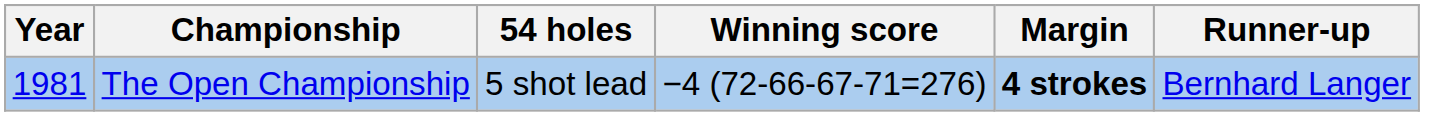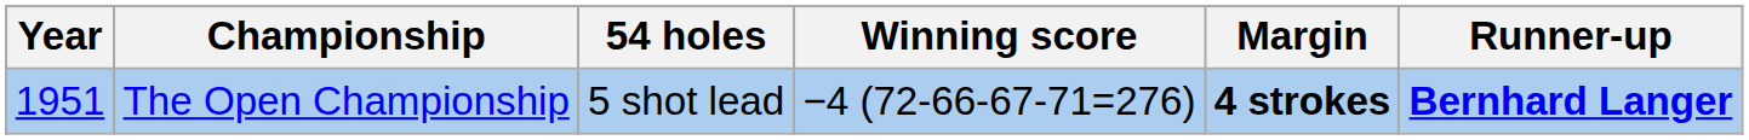 <table class="wikitable">
 <tr>
 <th>Year</th>
 <th>Championship</th>
 <th>54 holes</th>
 <th>Winning score</th>
 <th>Margin</th>
 <th>Runner-up</th>
 </tr>
 <tr style="background:#ABCDEF;">
-<td><a href='#'>1981</a></td>
+<td><a href='#'>1951</a></td>
 <td><a href='#'>The Open Championship</a></td>
 <td>5 shot lead</td>
 <td>−4 (72-66-67-71=276)</td>
 <td><strong>4 strokes</strong></td>
-<td> <a href='#'>Bernhard Langer</a></td>
+<td><strong> <a href='#'>Bernhard Langer</a></strong></td>
 </tr>
 </table>
